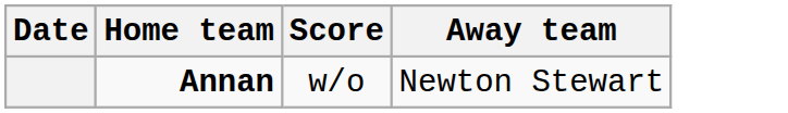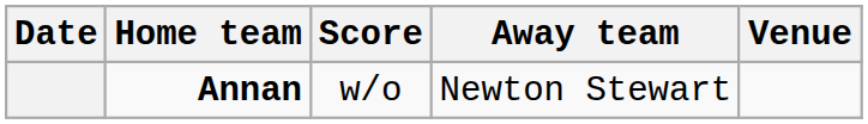 <table class="wikitable football-result-list" style="max-width: 80em; text-align: center">
 <tr>
 <th scope="col">Date</th>
 <th scope="col">Home team</th>
 <th scope="col">Score</th>
 <th scope="col">Away team</th>
+<th scope="col">Venue</th>
 </tr>
 <tr>
 <th scope="row"></th>
 <td align=right><strong>Annan</strong></td>
 <td>w/o</td>
 <td align=left>Newton Stewart</td>
+<td></td>
 </tr>
 </table>
